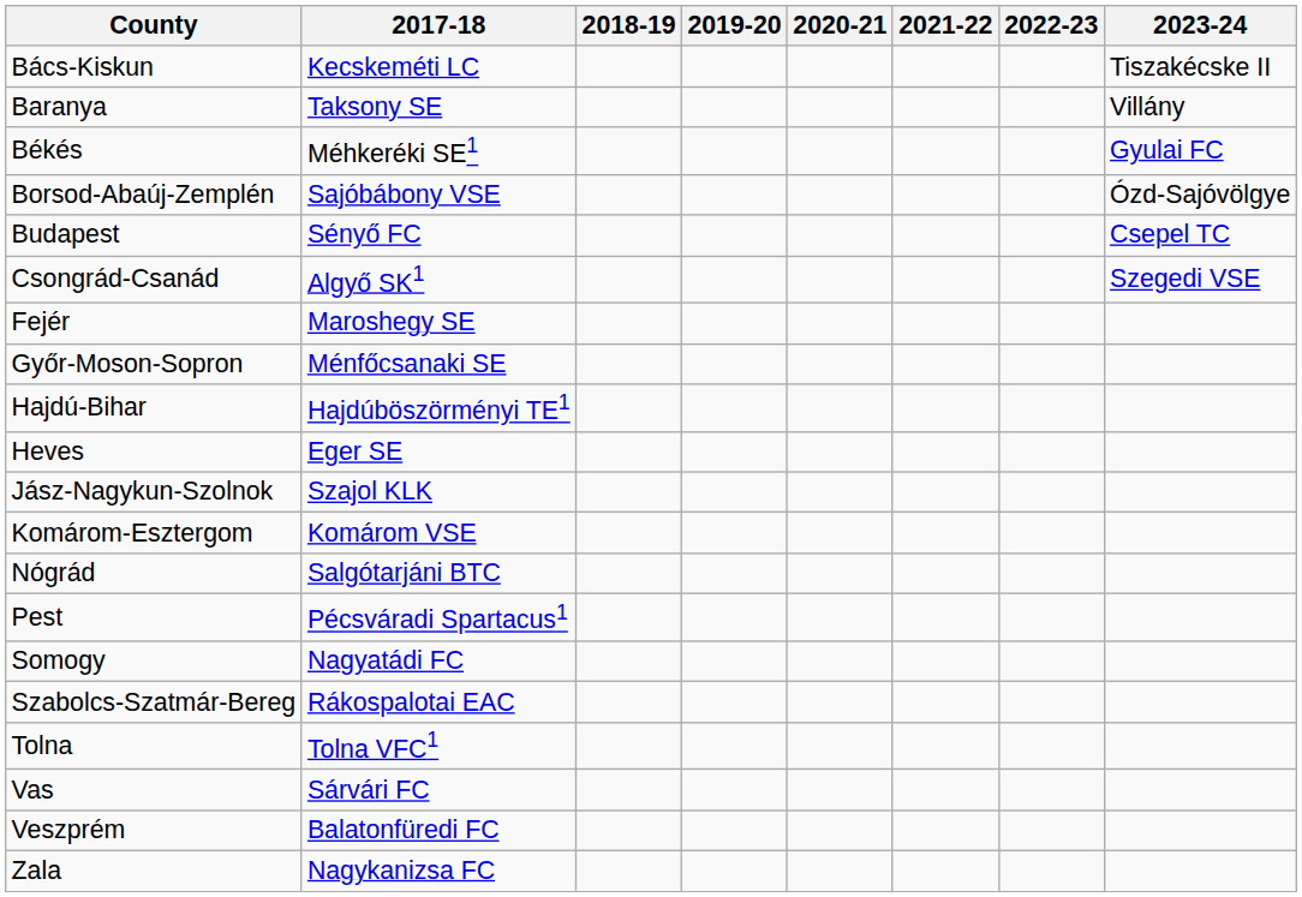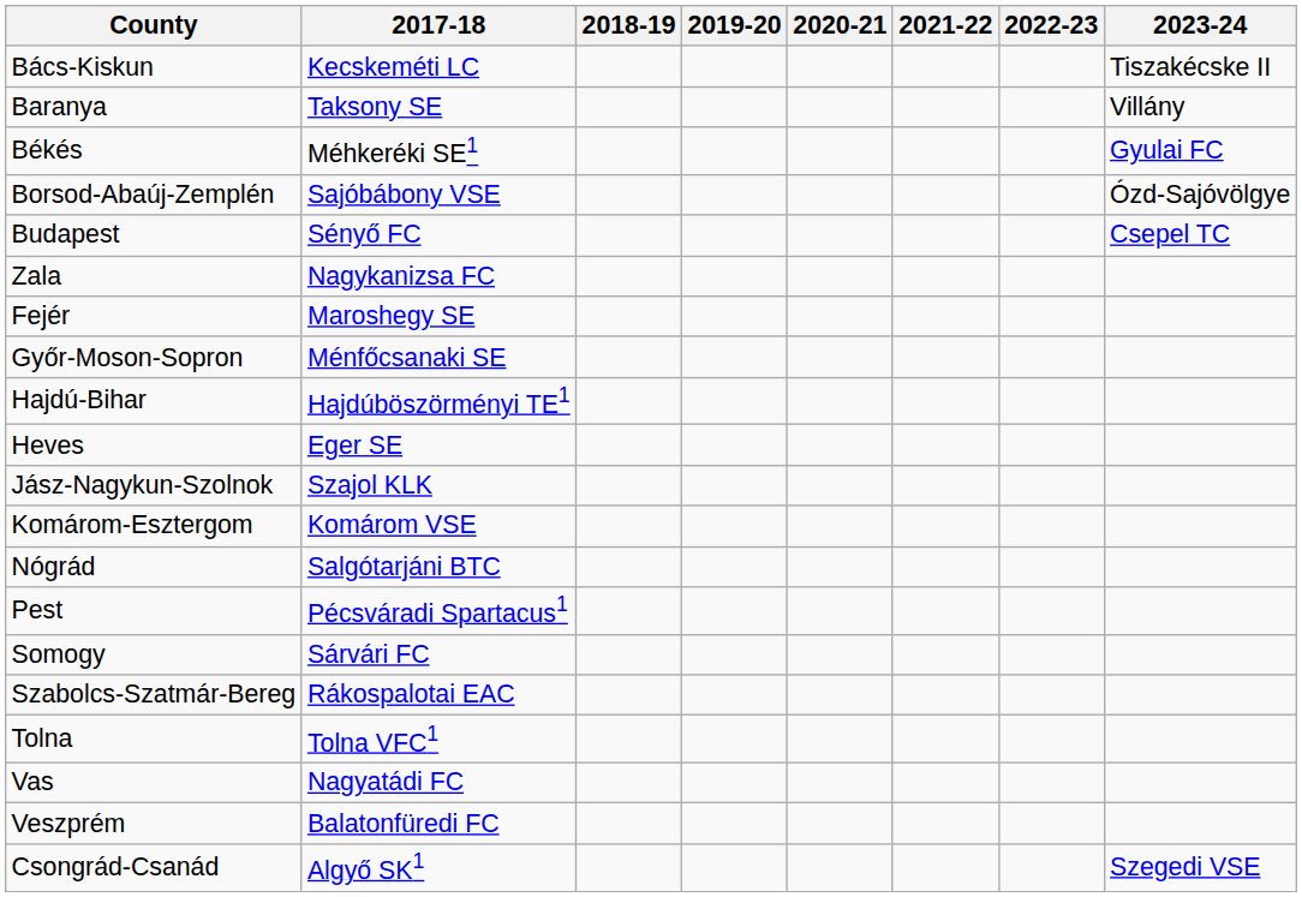 <table class="wikitable" style="text-align:left">
 <tr>
 <th>County</th>
 <th>2017-18</th>
 <th>2018-19</th>
 <th>2019-20</th>
 <th>2020-21</th>
 <th>2021-22</th>
 <th>2022-23</th>
 <th>2023-24</th>
 </tr>
 <tr>
 <td>Bács-Kiskun</td>
 <td><a href='#'>Kecskeméti LC</a></td>
 <td></td>
 <td></td>
 <td></td>
 <td></td>
 <td></td>
 <td>Tiszakécske II</td>
 </tr>
 <tr>
 <td>Baranya</td>
 <td><a href='#'>Taksony SE</a></td>
 <td></td>
 <td></td>
 <td></td>
 <td></td>
 <td></td>
 <td>Villány</td>
 </tr>
 <tr>
 <td>Békés</td>
 <td>Méhkeréki SE<a href='#'><sup>1</sup></a></td>
 <td></td>
 <td></td>
 <td></td>
 <td></td>
 <td></td>
 <td><a href='#'>Gyulai FC</a></td>
 </tr>
 <tr>
 <td>Borsod-Abaúj-Zemplén</td>
 <td><a href='#'>Sajóbábony VSE</a></td>
 <td></td>
 <td></td>
 <td></td>
 <td></td>
 <td></td>
 <td>Ózd-Sajóvölgye</td>
 </tr>
 <tr>
 <td>Budapest</td>
 <td><a href='#'>Sényő FC</a></td>
 <td></td>
 <td></td>
 <td></td>
 <td></td>
 <td></td>
 <td><a href='#'>Csepel TC</a></td>
 </tr>
 <tr>
-<td>Csongrád-Csanád</td>
-<td><a href='#'>Algyő SK</a><a href='#'><sup>1</sup></a></td>
+<td>Zala</td>
+<td><a href='#'>Nagykanizsa FC</a></td>
 <td></td>
 <td></td>
 <td></td>
 <td></td>
 <td></td>
-<td><a href='#'>Szegedi VSE</a></td>
+<td></td>
 </tr>
 <tr>
 <td>Fejér</td>
 <td><a href='#'>Maroshegy SE</a></td>
 <td></td>
 <td></td>
 <td></td>
 <td></td>
 <td></td>
 <td></td>
 </tr>
 <tr>
 <td>Győr-Moson-Sopron</td>
 <td><a href='#'>Ménfőcsanaki SE</a></td>
 <td></td>
 <td></td>
 <td></td>
 <td></td>
 <td></td>
 <td></td>
 </tr>
 <tr>
 <td>Hajdú-Bihar</td>
 <td><a href='#'>Hajdúböszörményi TE</a><a href='#'><sup>1</sup></a></td>
 <td></td>
 <td></td>
 <td></td>
 <td></td>
 <td></td>
 <td></td>
 </tr>
 <tr>
 <td>Heves</td>
 <td><a href='#'>Eger SE</a></td>
 <td></td>
 <td></td>
 <td></td>
 <td></td>
 <td></td>
 <td></td>
 </tr>
 <tr>
 <td>Jász-Nagykun-Szolnok</td>
 <td><a href='#'>Szajol KLK</a></td>
 <td></td>
 <td></td>
 <td></td>
 <td></td>
 <td></td>
 <td></td>
 </tr>
 <tr>
 <td>Komárom-Esztergom</td>
 <td><a href='#'>Komárom VSE</a></td>
 <td></td>
 <td></td>
 <td></td>
 <td></td>
 <td></td>
 <td></td>
 </tr>
 <tr>
 <td>Nógrád</td>
 <td><a href='#'>Salgótarjáni BTC</a></td>
 <td></td>
 <td></td>
 <td></td>
 <td></td>
 <td></td>
 <td></td>
 </tr>
 <tr>
 <td>Pest</td>
 <td><a href='#'>Pécsváradi Spartacus</a><a href='#'><sup>1</sup></a></td>
 <td></td>
 <td></td>
 <td></td>
 <td></td>
 <td></td>
 <td></td>
 </tr>
 <tr>
 <td>Somogy</td>
-<td><a href='#'>Nagyatádi FC</a></td>
+<td><a href='#'>Sárvári FC</a></td>
 <td></td>
 <td></td>
 <td></td>
 <td></td>
 <td></td>
 <td></td>
 </tr>
 <tr>
 <td>Szabolcs-Szatmár-Bereg</td>
 <td><a href='#'>Rákospalotai EAC</a></td>
 <td></td>
 <td></td>
 <td></td>
 <td></td>
 <td></td>
 <td></td>
 </tr>
 <tr>
 <td>Tolna</td>
 <td><a href='#'>Tolna VFC</a><a href='#'><sup>1</sup></a></td>
 <td></td>
 <td></td>
 <td></td>
 <td></td>
 <td></td>
 <td></td>
 </tr>
 <tr>
 <td>Vas</td>
-<td><a href='#'>Sárvári FC</a></td>
+<td><a href='#'>Nagyatádi FC</a></td>
 <td></td>
 <td></td>
 <td></td>
 <td></td>
 <td></td>
 <td></td>
 </tr>
 <tr>
 <td>Veszprém</td>
 <td><a href='#'>Balatonfüredi FC</a></td>
 <td></td>
 <td></td>
 <td></td>
 <td></td>
 <td></td>
 <td></td>
 </tr>
 <tr>
-<td>Zala</td>
-<td><a href='#'>Nagykanizsa FC</a></td>
+<td>Csongrád-Csanád</td>
+<td><a href='#'>Algyő SK</a><a href='#'><sup>1</sup></a></td>
 <td></td>
 <td></td>
 <td></td>
 <td></td>
 <td></td>
-<td></td>
+<td><a href='#'>Szegedi VSE</a></td>
 </tr>
 <tr>
 </tr>
 </table>
